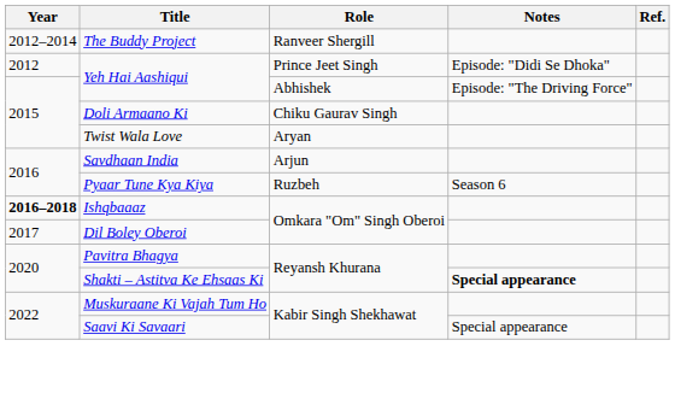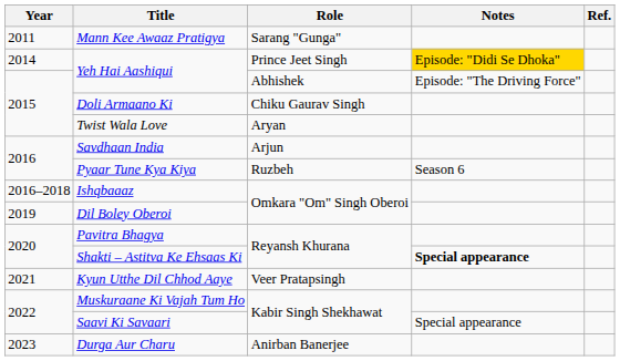 <table class="wikitable sortable">
 <tr>
 <th>Year</th>
 <th>Title</th>
 <th>Role</th>
 <th class="unsortable">Notes</th>
 <th class="unsortable">Ref.</th>
 </tr>
 <tr>
-<td>2012–2014</td>
-<td><em><a href='#'>The Buddy Project</a></em></td>
-<td>Ranveer Shergill</td>
+<td>2011</td>
+<td><em><a href='#'>Mann Kee Awaaz Pratigya</a></em></td>
+<td>Sarang "Gunga"</td>
 <td></td>
 <td></td>
 </tr>
 <tr>
-<td>2012</td>
+<td>2014</td>
 <td rowspan="2"><em><a href='#'>Yeh Hai Aashiqui</a></em></td>
 <td>Prince Jeet Singh</td>
-<td>Episode: "Didi Se Dhoka"</td>
+<td style="background: gold;">Episode: "Didi Se Dhoka"</td>
 <td></td>
 </tr>
 <tr>
 <td rowspan = "3">2015</td>
 <td>Abhishek</td>
 <td>Episode: "The Driving Force"</td>
 <td></td>
 </tr>
 <tr>
 <td><em><a href='#'>Doli Armaano Ki</a></em></td>
 <td>Chiku Gaurav Singh</td>
 <td></td>
 <td></td>
 </tr>
 <tr>
 <td><em>Twist Wala Love</em></td>
 <td>Aryan</td>
 <td></td>
 <td></td>
 </tr>
 <tr>
 <td rowspan = "2">2016</td>
 <td><em><a href='#'>Savdhaan India</a></em></td>
 <td>Arjun</td>
 <td></td>
 <td></td>
 </tr>
 <tr>
 <td><em><a href='#'>Pyaar Tune Kya Kiya</a></em></td>
 <td>Ruzbeh</td>
 <td>Season 6</td>
 <td></td>
 </tr>
 <tr>
-<td><strong>2016–2018</strong></td>
+<td>2016–2018</td>
 <td><em><a href='#'>Ishqbaaaz</a></em></td>
 <td rowspan = "2">Omkara "Om" Singh Oberoi</td>
 <td></td>
 <td></td>
 </tr>
 <tr>
-<td>2017</td>
+<td>2019</td>
 <td><em><a href='#'>Dil Boley Oberoi</a></em></td>
 <td></td>
 <td></td>
 </tr>
 <tr>
 <td rowspan = "2">2020</td>
 <td><em><a href='#'>Pavitra Bhagya</a></em></td>
 <td rowspan = "2">Reyansh Khurana</td>
 <td></td>
 <td></td>
 </tr>
 <tr>
 <td><em><a href='#'>Shakti – Astitva Ke Ehsaas Ki</a></em></td>
 <td><strong>Special appearance</strong></td>
 <td></td>
 </tr>
 <tr>
+<td>2021</td>
+<td><em><a href='#'>Kyun Utthe Dil Chhod Aaye</a></em></td>
+<td>Veer Pratapsingh</td>
+<td></td>
+<td></td>
+</tr>
+<tr>
 <td rowspan = "2">2022</td>
 <td><em><a href='#'>Muskuraane Ki Vajah Tum Ho</a></em></td>
 <td rowspan = "2">Kabir Singh Shekhawat</td>
 <td></td>
 <td></td>
 </tr>
 <tr>
 <td><em><a href='#'>Saavi Ki Savaari</a></em></td>
 <td>Special appearance</td>
 <td></td>
 </tr>
+<tr>
+<td>2023</td>
+<td><em><a href='#'>Durga Aur Charu</a></em></td>
+<td>Anirban Banerjee</td>
+<td></td>
+<td></td>
+</tr>
 </table>
